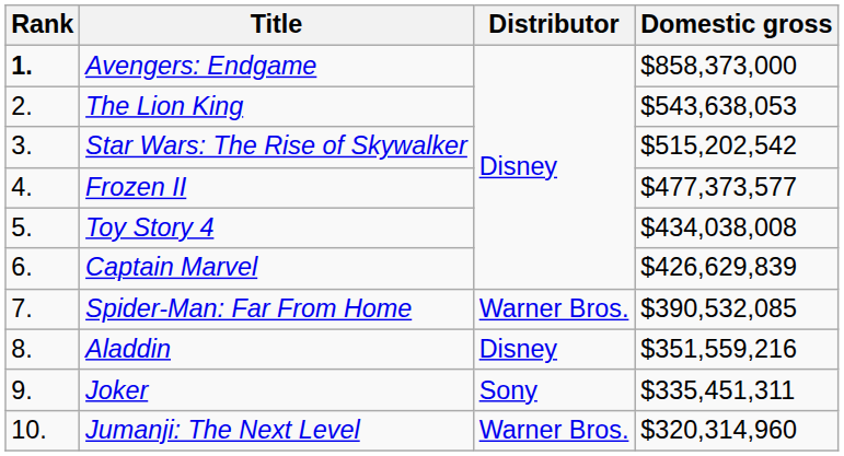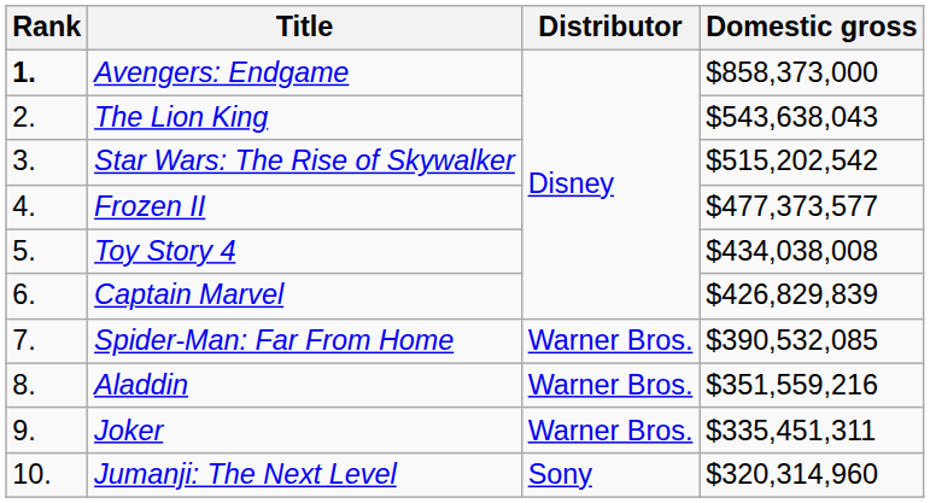 <table class="wikitable sortable" style="margin:auto; margin:auto;">
 <tr>
 <th>Rank</th>
 <th>Title</th>
 <th>Distributor</th>
 <th>Domestic gross</th>
 </tr>
 <tr>
 <td><strong>1.</strong></td>
 <td><em><a href='#'>Avengers: Endgame</a></em></td>
 <td rowspan="6"><a href='#'>Disney</a></td>
 <td>$858,373,000</td>
 </tr>
 <tr>
 <td>2.</td>
 <td><em><a href='#'>The Lion King</a></em></td>
-<td>$543,638,053</td>
+<td>$543,638,043</td>
 </tr>
 <tr>
 <td>3.</td>
 <td><em><a href='#'>Star Wars: The Rise of Skywalker</a></em></td>
 <td>$515,202,542</td>
 </tr>
 <tr>
 <td>4.</td>
 <td><em><a href='#'>Frozen II</a></em></td>
 <td>$477,373,577</td>
 </tr>
 <tr>
 <td>5.</td>
 <td><em><a href='#'>Toy Story 4</a></em></td>
 <td>$434,038,008</td>
 </tr>
 <tr>
 <td>6.</td>
 <td><em><a href='#'>Captain Marvel</a></em></td>
-<td>$426,629,839</td>
+<td>$426,829,839</td>
 </tr>
 <tr>
 <td>7.</td>
 <td><em><a href='#'>Spider-Man: Far From Home</a></em></td>
 <td><a href='#'>Warner Bros.</a></td>
 <td>$390,532,085</td>
 </tr>
 <tr>
 <td>8.</td>
 <td><em><a href='#'>Aladdin</a></em></td>
-<td><a href='#'>Disney</a></td>
+<td><a href='#'>Warner Bros.</a></td>
 <td>$351,559,216</td>
 </tr>
 <tr>
 <td>9.</td>
 <td><em><a href='#'>Joker</a></em></td>
-<td><a href='#'>Sony</a></td>
+<td><a href='#'>Warner Bros.</a></td>
 <td>$335,451,311</td>
 </tr>
 <tr>
 <td>10.</td>
 <td><em><a href='#'>Jumanji: The Next Level</a></em></td>
-<td><a href='#'>Warner Bros.</a></td>
+<td><a href='#'>Sony</a></td>
 <td>$320,314,960</td>
 </tr>
 </table>
